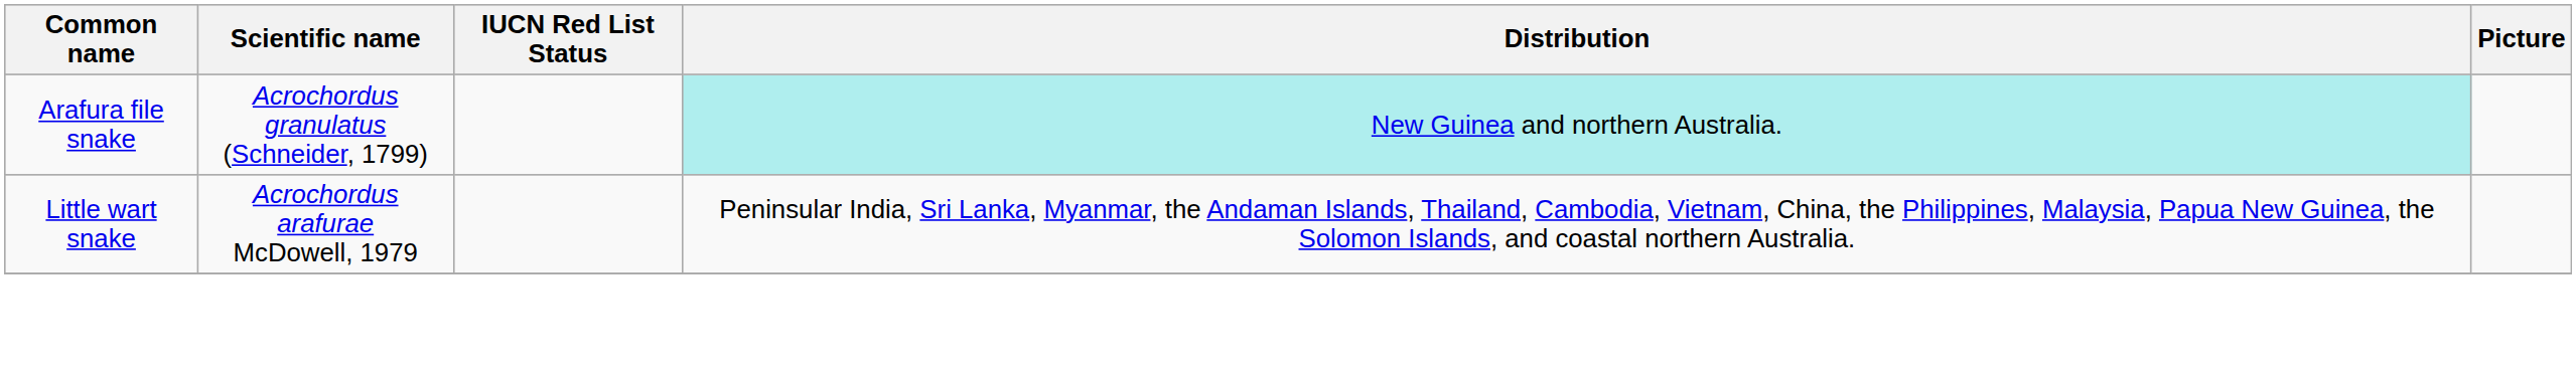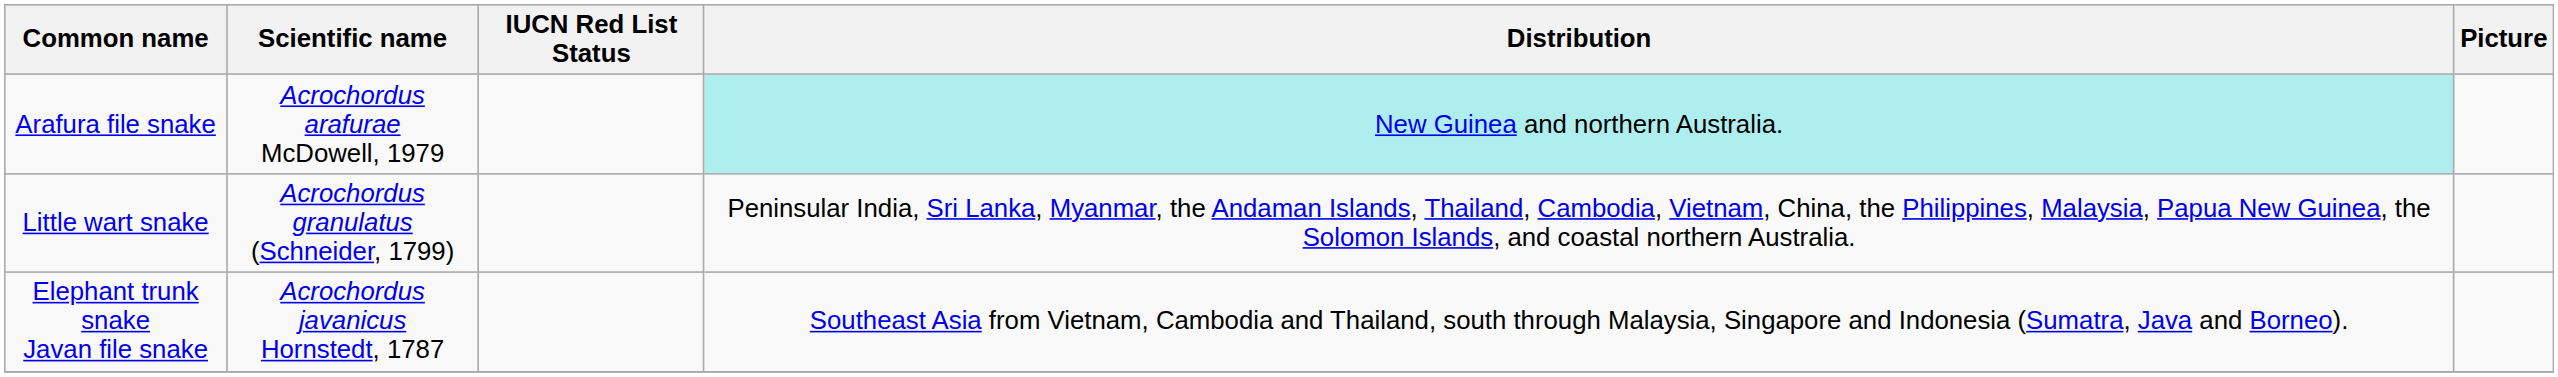 <table class="wikitable sortable" style="width:100%;text-align:center">
 <tr>
 <th scope="col">Common name</th>
 <th scope="col">Scientific name</th>
 <th scope="col">IUCN Red List Status</th>
 <th scope="col" class="unsortable">Distribution</th>
 <th scope="col" class="unsortable">Picture</th>
 </tr>
 <tr>
 <td><a href='#'>Arafura file snake</a></td>
-<td><em><a href='#'>Acrochordus granulatus</a></em> <br>(<a href='#'>Schneider</a>, 1799)</td>
+<td><em><a href='#'>Acrochordus arafurae</a></em> <br>McDowell, 1979</td>
 <td></td>
 <td style="background: paleturquoise;"><a href='#'>New Guinea</a> and northern Australia.</td>
 <td></td>
 </tr>
 <tr>
 <td><a href='#'>Little wart snake</a></td>
-<td><em><a href='#'>Acrochordus arafurae</a></em> <br>McDowell, 1979</td>
+<td><em><a href='#'>Acrochordus granulatus</a></em> <br>(<a href='#'>Schneider</a>, 1799)</td>
 <td></td>
 <td>Peninsular India, <a href='#'>Sri Lanka</a>, <a href='#'>Myanmar</a>, the <a href='#'>Andaman Islands</a>, <a href='#'>Thailand</a>, <a href='#'>Cambodia</a>, <a href='#'>Vietnam</a>, China, the <a href='#'>Philippines</a>, <a href='#'>Malaysia</a>, <a href='#'>Papua New Guinea</a>, the <a href='#'>Solomon Islands</a>, and coastal northern Australia.</td>
 <td></td>
 </tr>
 <tr>
+<td><a href='#'>Elephant trunk snake</a><br><a href='#'>Javan file snake</a></td>
+<td><em><a href='#'>Acrochordus javanicus</a></em> <br><a href='#'>Hornstedt</a>, 1787</td>
+<td></td>
+<td><a href='#'>Southeast Asia</a> from Vietnam, Cambodia and Thailand, south through Malaysia, Singapore and Indonesia (<a href='#'>Sumatra</a>, <a href='#'>Java</a> and <a href='#'>Borneo</a>).</td>
+<td></td>
+</tr>
+<tr>
 </tr>
 </table>
